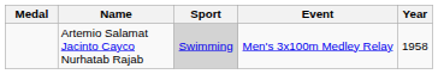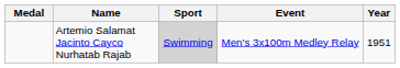 <table class="wikitable"  style="font-size:100%;  text-align:center;">
 <tr>
 <th width="65">Medal</th>
 <th width="150">Name</th>
 <th width="80">Sport</th>
 <th width="210">Event</th>
 <th width="40">Year</th>
 </tr>
 <tr>
 <td></td>
 <td align=left>Artemio Salamat<br><a href='#'>Jacinto Cayco</a><br>Nurhatab Rajab</td>
 <td style="background: lightgrey;"><a href='#'>Swimming</a></td>
 <td><a href='#'>Men's 3x100m Medley Relay</a></td>
-<td>1958</td>
+<td>1951</td>
 </tr>
 </table>
